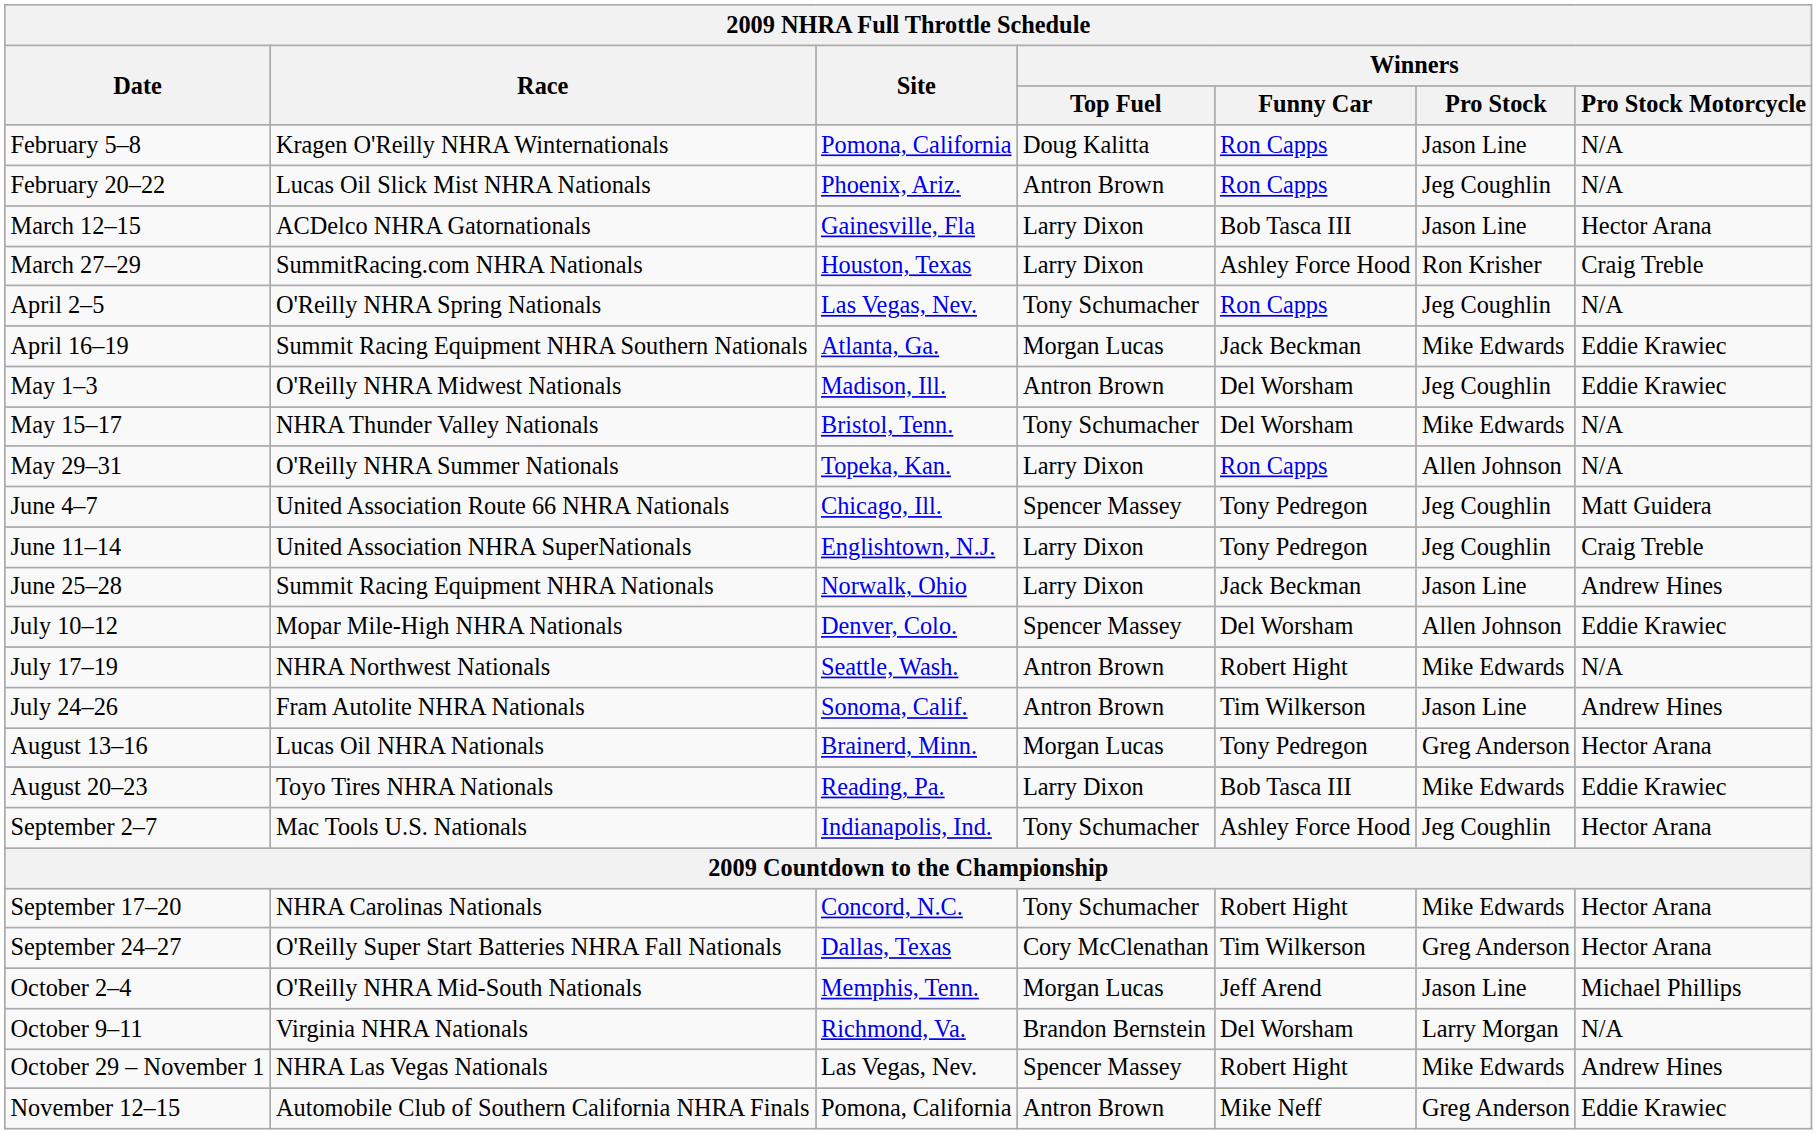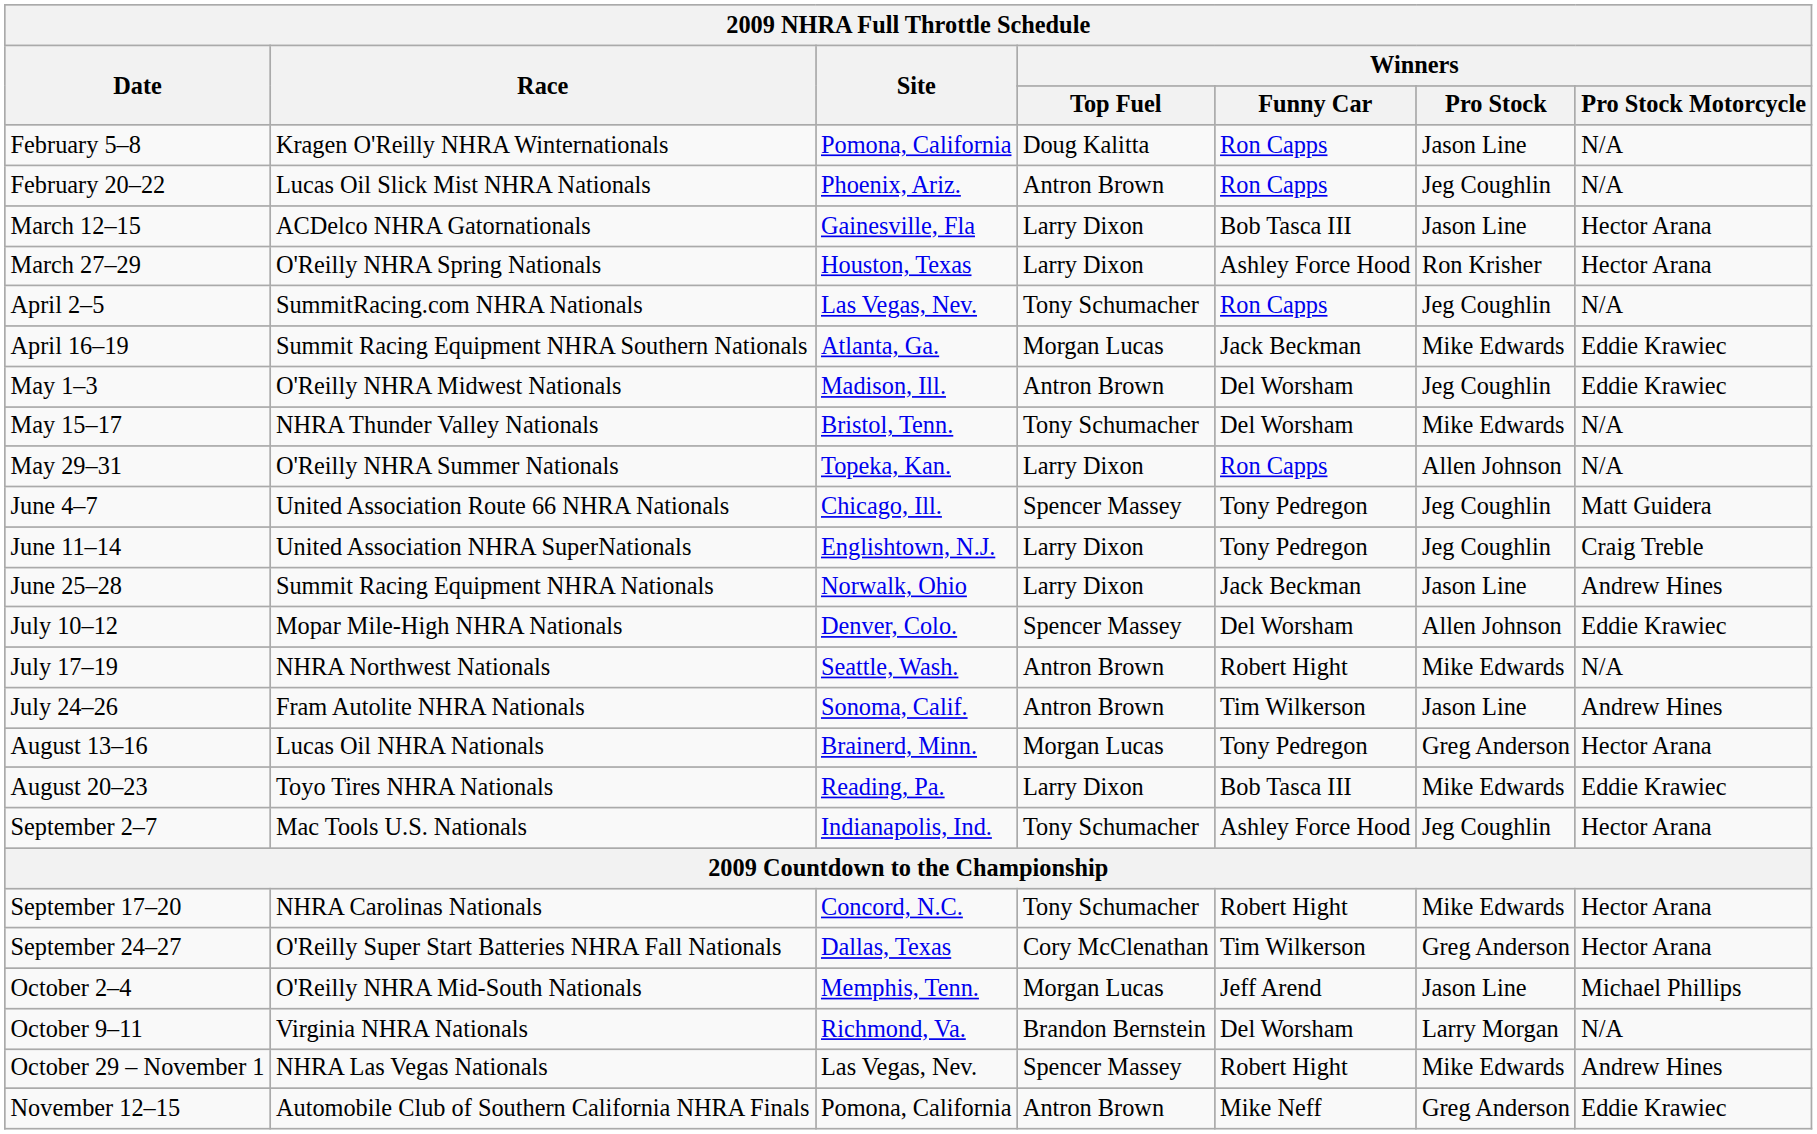 <table class="wikitable" style="font-size:90%;">
 <tr>
 <th colspan="8">2009 NHRA Full Throttle Schedule </th>
 </tr>
 <tr>
 <th rowspan="2">Date</th>
 <th rowspan="2">Race</th>
 <th rowspan="2">Site</th>
 <th colspan="4">Winners</th>
 </tr>
 <tr>
 <th>Top Fuel</th>
 <th>Funny Car</th>
 <th>Pro Stock</th>
 <th>Pro Stock Motorcycle</th>
 </tr>
 <tr>
 <td>February 5–8</td>
 <td>Kragen O'Reilly NHRA Winternationals</td>
 <td><a href='#'>Pomona, California</a></td>
 <td>Doug Kalitta</td>
 <td><a href='#'>Ron Capps</a></td>
 <td>Jason Line</td>
 <td>N/A</td>
 </tr>
 <tr>
 <td>February 20–22</td>
 <td>Lucas Oil Slick Mist NHRA Nationals</td>
 <td><a href='#'>Phoenix, Ariz.</a></td>
 <td>Antron Brown</td>
 <td><a href='#'>Ron Capps</a></td>
 <td>Jeg Coughlin</td>
 <td>N/A</td>
 </tr>
 <tr>
 <td>March 12–15</td>
 <td>ACDelco NHRA Gatornationals</td>
 <td><a href='#'>Gainesville, Fla</a></td>
 <td>Larry Dixon</td>
 <td>Bob Tasca III</td>
 <td>Jason Line</td>
 <td>Hector Arana</td>
 </tr>
 <tr>
 <td>March 27–29</td>
-<td>SummitRacing.com NHRA Nationals</td>
+<td>O'Reilly NHRA Spring Nationals</td>
 <td><a href='#'>Houston, Texas</a></td>
 <td>Larry Dixon</td>
 <td>Ashley Force Hood</td>
 <td>Ron Krisher</td>
-<td>Craig Treble</td>
+<td>Hector Arana</td>
 </tr>
 <tr>
 <td>April 2–5</td>
-<td>O'Reilly NHRA Spring Nationals</td>
+<td>SummitRacing.com NHRA Nationals</td>
 <td><a href='#'>Las Vegas, Nev.</a></td>
 <td>Tony Schumacher</td>
 <td><a href='#'>Ron Capps</a></td>
 <td>Jeg Coughlin</td>
 <td>N/A</td>
 </tr>
 <tr>
 <td>April 16–19</td>
 <td>Summit Racing Equipment NHRA Southern Nationals</td>
 <td><a href='#'>Atlanta, Ga.</a></td>
 <td>Morgan Lucas</td>
 <td>Jack Beckman</td>
 <td>Mike Edwards</td>
 <td>Eddie Krawiec</td>
 </tr>
 <tr>
 <td>May 1–3</td>
 <td>O'Reilly NHRA Midwest Nationals</td>
 <td><a href='#'>Madison, Ill.</a></td>
 <td>Antron Brown</td>
 <td>Del Worsham</td>
 <td>Jeg Coughlin</td>
 <td>Eddie Krawiec</td>
 </tr>
 <tr>
 <td>May 15–17</td>
 <td>NHRA Thunder Valley Nationals</td>
 <td><a href='#'>Bristol, Tenn.</a></td>
 <td>Tony Schumacher</td>
 <td>Del Worsham</td>
 <td>Mike Edwards</td>
 <td>N/A</td>
 </tr>
 <tr>
 <td>May 29–31</td>
 <td>O'Reilly NHRA Summer Nationals</td>
 <td><a href='#'>Topeka, Kan.</a></td>
 <td>Larry Dixon</td>
 <td><a href='#'>Ron Capps</a></td>
 <td>Allen Johnson</td>
 <td>N/A</td>
 </tr>
 <tr>
 <td>June 4–7</td>
 <td>United Association Route 66 NHRA Nationals</td>
 <td><a href='#'>Chicago, Ill.</a></td>
 <td>Spencer Massey</td>
 <td>Tony Pedregon</td>
 <td>Jeg Coughlin</td>
 <td>Matt Guidera</td>
 </tr>
 <tr>
 <td>June 11–14</td>
 <td>United Association NHRA SuperNationals</td>
 <td><a href='#'>Englishtown, N.J.</a></td>
 <td>Larry Dixon</td>
 <td>Tony Pedregon</td>
 <td>Jeg Coughlin</td>
 <td>Craig Treble</td>
 </tr>
 <tr>
 <td>June 25–28</td>
 <td>Summit Racing Equipment NHRA Nationals</td>
 <td><a href='#'>Norwalk, Ohio</a></td>
 <td>Larry Dixon</td>
 <td>Jack Beckman</td>
 <td>Jason Line</td>
 <td>Andrew Hines</td>
 </tr>
 <tr>
 <td>July 10–12</td>
 <td>Mopar Mile-High NHRA Nationals</td>
 <td><a href='#'>Denver, Colo.</a></td>
 <td>Spencer Massey</td>
 <td>Del Worsham</td>
 <td>Allen Johnson</td>
 <td>Eddie Krawiec</td>
 </tr>
 <tr>
 <td>July 17–19</td>
 <td>NHRA Northwest Nationals</td>
 <td><a href='#'>Seattle, Wash.</a></td>
 <td>Antron Brown</td>
 <td>Robert Hight</td>
 <td>Mike Edwards</td>
 <td>N/A</td>
 </tr>
 <tr>
 <td>July 24–26</td>
 <td>Fram Autolite NHRA Nationals</td>
 <td><a href='#'>Sonoma, Calif.</a></td>
 <td>Antron Brown</td>
 <td>Tim Wilkerson</td>
 <td>Jason Line</td>
 <td>Andrew Hines</td>
 </tr>
 <tr>
 <td>August 13–16</td>
 <td>Lucas Oil NHRA Nationals</td>
 <td><a href='#'>Brainerd, Minn.</a></td>
 <td>Morgan Lucas</td>
 <td>Tony Pedregon</td>
 <td>Greg Anderson</td>
 <td>Hector Arana</td>
 </tr>
 <tr>
 <td>August 20–23</td>
 <td>Toyo Tires NHRA Nationals</td>
 <td><a href='#'>Reading, Pa.</a></td>
 <td>Larry Dixon</td>
 <td>Bob Tasca III</td>
 <td>Mike Edwards</td>
 <td>Eddie Krawiec</td>
 </tr>
 <tr>
 <td>September 2–7</td>
 <td>Mac Tools U.S. Nationals</td>
 <td><a href='#'>Indianapolis, Ind.</a></td>
 <td>Tony Schumacher</td>
 <td>Ashley Force Hood</td>
 <td>Jeg Coughlin</td>
 <td>Hector Arana</td>
 </tr>
 <tr>
 <th colspan="8">2009 Countdown to the Championship</th>
 </tr>
 <tr>
 <td>September 17–20</td>
 <td>NHRA Carolinas Nationals</td>
 <td><a href='#'>Concord, N.C.</a></td>
 <td>Tony Schumacher</td>
 <td>Robert Hight</td>
 <td>Mike Edwards</td>
 <td>Hector Arana</td>
 </tr>
 <tr>
 <td>September 24–27</td>
 <td>O'Reilly Super Start Batteries NHRA Fall Nationals</td>
 <td><a href='#'>Dallas, Texas</a></td>
 <td>Cory McClenathan</td>
 <td>Tim Wilkerson</td>
 <td>Greg Anderson</td>
 <td>Hector Arana</td>
 </tr>
 <tr>
 <td>October 2–4</td>
 <td>O'Reilly NHRA Mid-South Nationals</td>
 <td><a href='#'>Memphis, Tenn.</a></td>
 <td>Morgan Lucas</td>
 <td>Jeff Arend</td>
 <td>Jason Line</td>
 <td>Michael Phillips</td>
 </tr>
 <tr>
 <td>October 9–11</td>
 <td>Virginia NHRA Nationals</td>
 <td><a href='#'>Richmond, Va.</a></td>
 <td>Brandon Bernstein</td>
 <td>Del Worsham</td>
 <td>Larry Morgan</td>
 <td>N/A</td>
 </tr>
 <tr>
 <td>October 29 – November 1</td>
 <td>NHRA Las Vegas Nationals</td>
 <td>Las Vegas, Nev.</td>
 <td>Spencer Massey</td>
 <td>Robert Hight</td>
 <td>Mike Edwards</td>
 <td>Andrew Hines</td>
 </tr>
 <tr>
 <td>November 12–15</td>
 <td>Automobile Club of Southern California NHRA Finals</td>
 <td>Pomona, California</td>
 <td>Antron Brown</td>
 <td>Mike Neff</td>
 <td>Greg Anderson</td>
 <td>Eddie Krawiec</td>
 </tr>
 </table>
